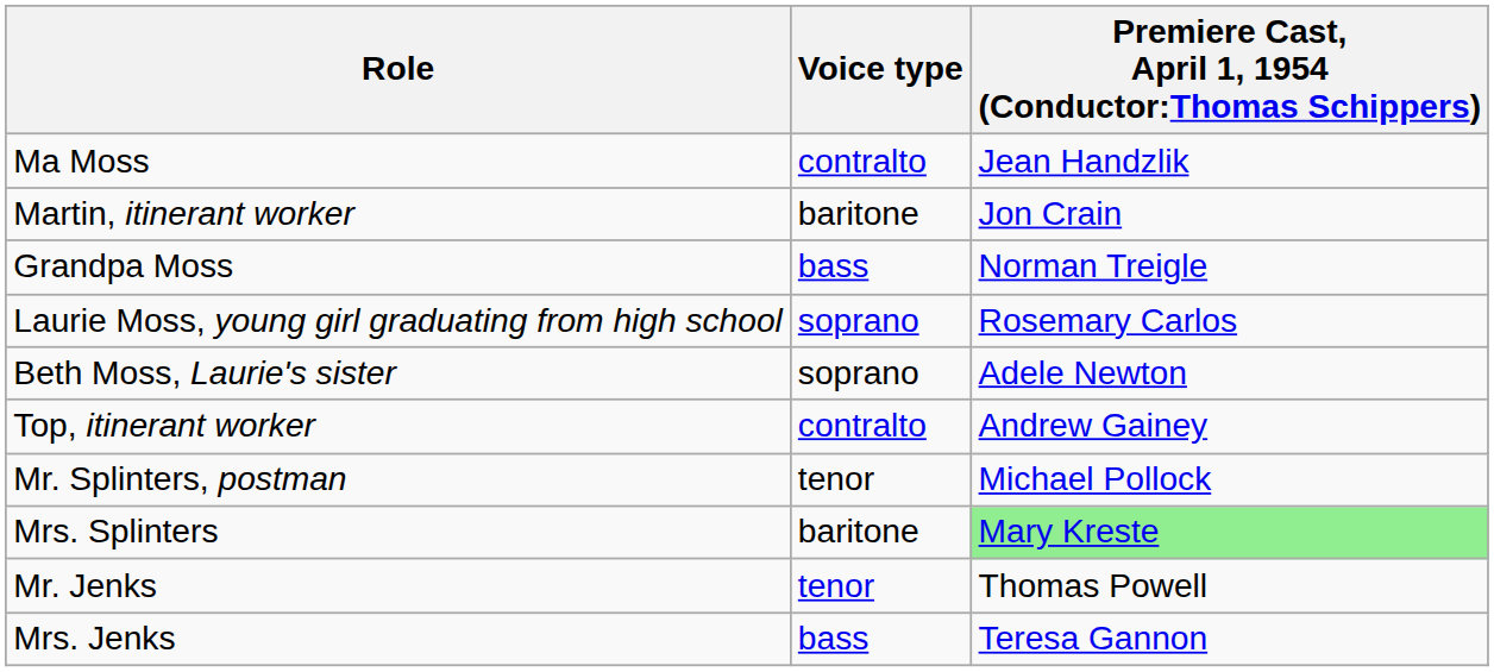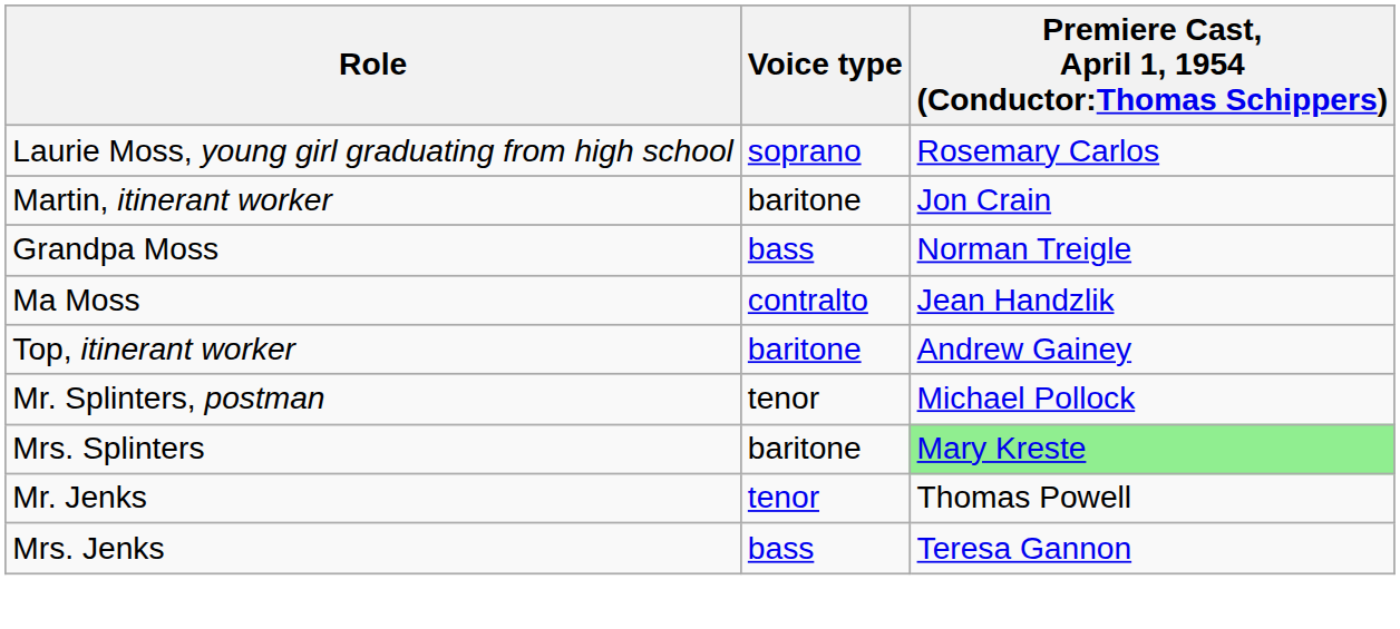 <table class="wikitable">
 <tr>
 <th>Role</th>
 <th>Voice type</th>
 <th>Premiere Cast,<br>  April 1, 1954<br>(Conductor:<a href='#'>Thomas Schippers</a>)</th>
 </tr>
 <tr>
-<td>Ma Moss</td>
-<td><a href='#'>contralto</a></td>
-<td><a href='#'>Jean Handzlik</a></td>
+<td>Laurie Moss, <em>young girl graduating from high school</em></td>
+<td><a href='#'>soprano</a></td>
+<td><a href='#'>Rosemary Carlos</a></td>
 </tr>
 <tr>
 <td>Martin, <em>itinerant worker</em></td>
 <td>baritone</td>
 <td><a href='#'>Jon Crain</a></td>
 </tr>
 <tr>
 <td>Grandpa Moss</td>
 <td><a href='#'>bass</a></td>
 <td><a href='#'>Norman Treigle</a></td>
 </tr>
 <tr>
-<td>Laurie Moss, <em>young girl graduating from high school</em></td>
-<td><a href='#'>soprano</a></td>
-<td><a href='#'>Rosemary Carlos</a></td>
-</tr>
-<tr>
-<td>Beth Moss, <em>Laurie's sister</em></td>
-<td>soprano</td>
-<td><a href='#'>Adele Newton</a></td>
+<td>Ma Moss</td>
+<td><a href='#'>contralto</a></td>
+<td><a href='#'>Jean Handzlik</a></td>
 </tr>
 <tr>
 <td>Top, <em>itinerant worker</em></td>
-<td><a href='#'>contralto</a></td>
+<td><a href='#'>baritone</a></td>
 <td><a href='#'>Andrew Gainey</a></td>
 </tr>
 <tr>
 <td>Mr. Splinters, <em>postman</em></td>
 <td>tenor</td>
 <td><a href='#'>Michael Pollock</a></td>
 </tr>
 <tr>
 <td>Mrs. Splinters</td>
 <td>baritone</td>
 <td style="background: lightgreen;"><a href='#'>Mary Kreste</a></td>
 </tr>
 <tr>
 <td>Mr. Jenks</td>
 <td><a href='#'>tenor</a></td>
 <td>Thomas Powell</td>
 </tr>
 <tr>
 <td>Mrs. Jenks</td>
 <td><a href='#'>bass</a></td>
 <td><a href='#'>Teresa Gannon</a></td>
 </tr>
 </table>
